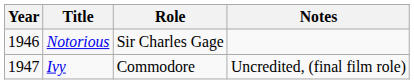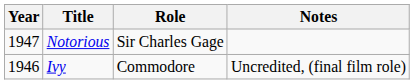 <table class="wikitable">
 <tr>
 <th>Year</th>
 <th>Title</th>
 <th>Role</th>
 <th>Notes</th>
 </tr>
 <tr>
-<td>1946</td>
+<td>1947</td>
 <td><em><a href='#'>Notorious</a></em></td>
 <td>Sir Charles Gage</td>
 <td></td>
 </tr>
 <tr>
-<td>1947</td>
+<td>1946</td>
 <td><em><a href='#'>Ivy</a></em></td>
 <td>Commodore</td>
 <td>Uncredited, (final film role)</td>
 </tr>
 </table>
